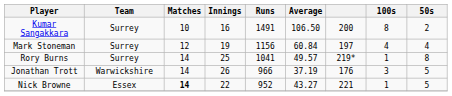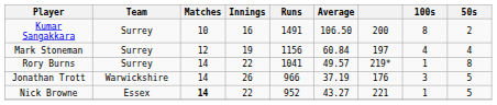 <table class="wikitable" style="text-align:center;">
 <tr>
 <th width=125>Player</th>
 <th width=125>Team</th>
 <th width=60>Matches</th>
 <th width=60>Innings</th>
 <th width=60>Runs</th>
 <th width=60>Average</th>
 <th width=60></th>
 <th width=60>100s</th>
 <th width=60>50s</th>
 </tr>
 <tr>
 <td><a href='#'>Kumar Sangakkara</a></td>
 <td>Surrey</td>
 <td>10</td>
 <td>16</td>
 <td>1491</td>
 <td>106.50</td>
 <td>200</td>
 <td>8</td>
 <td>2</td>
 </tr>
 <tr>
 <td>Mark Stoneman</td>
 <td>Surrey</td>
 <td>12</td>
 <td>19</td>
 <td>1156</td>
 <td>60.84</td>
 <td>197</td>
 <td>4</td>
 <td>4</td>
 </tr>
 <tr>
 <td>Rory Burns</td>
 <td>Surrey</td>
 <td>14</td>
-<td>25</td>
+<td>22</td>
 <td>1041</td>
 <td>49.57</td>
 <td>219*</td>
 <td>1</td>
 <td>8</td>
 </tr>
 <tr>
 <td>Jonathan Trott</td>
 <td>Warwickshire</td>
 <td>14</td>
 <td>26</td>
 <td>966</td>
 <td>37.19</td>
 <td>176</td>
 <td>3</td>
 <td>5</td>
 </tr>
 <tr>
 <td>Nick Browne</td>
 <td>Essex</td>
 <td><strong>14</strong></td>
 <td>22</td>
 <td>952</td>
 <td>43.27</td>
 <td>221</td>
 <td>1</td>
 <td>5</td>
 </tr>
 <tr>
 </tr>
 </table>
